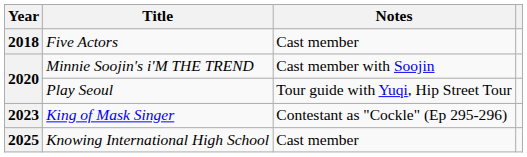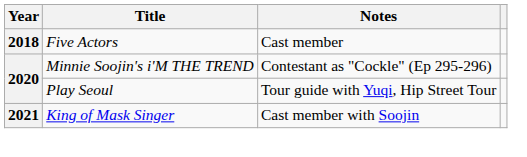 <table class="wikitable plainrowheaders sortable">
 <tr>
 <th scope="col">Year</th>
 <th scope="col">Title</th>
 <th scope="col">Notes</th>
 <th scope="col" class="unsortable"></th>
 </tr>
 <tr>
 <th scope="row">2018</th>
 <td><em>Five Actors</em></td>
 <td>Cast member</td>
 <td style="text-align:center"></td>
 </tr>
 <tr>
 <th scope="row" rowspan="2">2020</th>
 <td><em>Minnie Soojin's i'M THE TREND</em></td>
-<td>Cast member with <a href='#'>Soojin</a></td>
+<td>Contestant as "Cockle" (Ep 295-296)</td>
 <td style="text-align:center"></td>
 </tr>
 <tr>
 <td><em>Play Seoul</em></td>
 <td>Tour guide with <a href='#'>Yuqi</a>, Hip Street Tour</td>
 <td style="text-align:center"></td>
 </tr>
 <tr>
-<th scope="row">2023</th>
+<th scope="row">2021</th>
 <td><em><a href='#'>King of Mask Singer</a></em></td>
-<td>Contestant as "Cockle" (Ep 295-296)</td>
-<td style="text-align:center"></td>
-</tr>
-<tr>
-<th scope="row">2025</th>
-<td><em>Knowing International High School</em></td>
-<td>Cast member</td>
+<td>Cast member with <a href='#'>Soojin</a></td>
 <td style="text-align:center"></td>
 </tr>
 </table>
